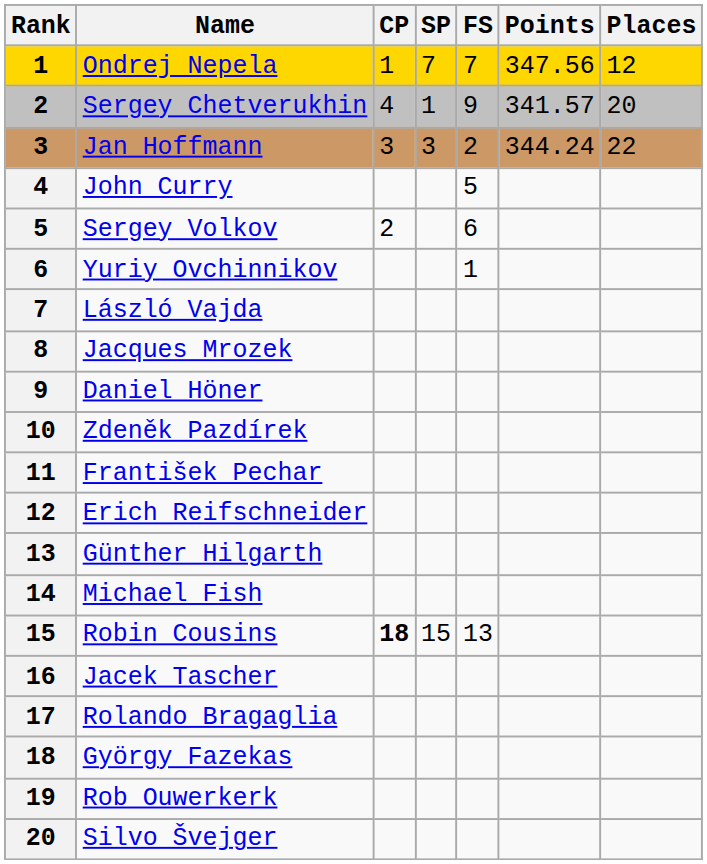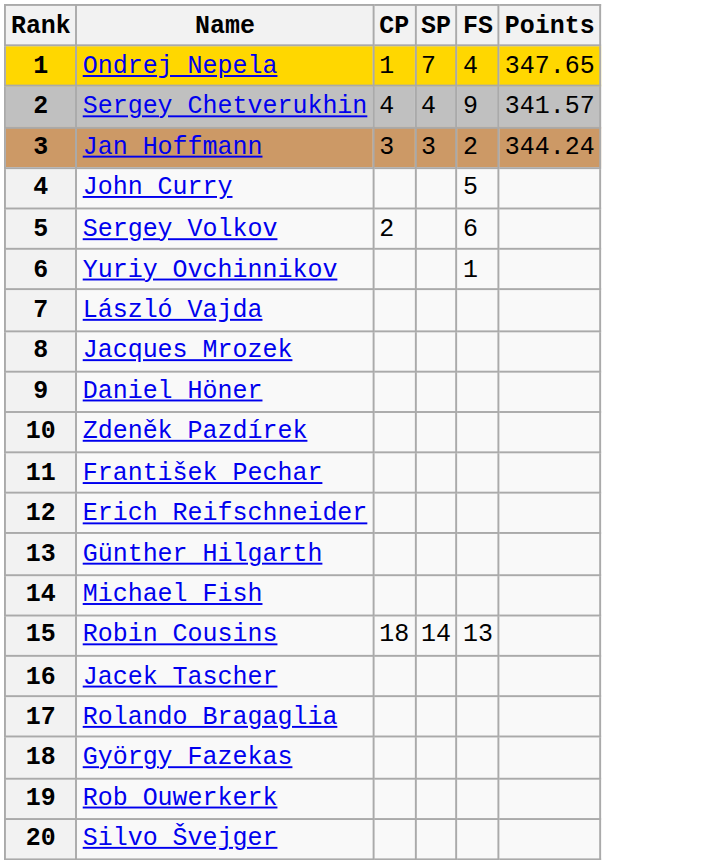 <table class="wikitable">
 <tr>
 <th>Rank</th>
 <th>Name</th>
 <th>CP</th>
 <th>SP</th>
 <th>FS</th>
 <th>Points</th>
-<th>Places</th>
 </tr>
 <tr bgcolor="gold">
 <td align="center"><strong>1</strong></td>
 <td> <a href='#'>Ondrej Nepela</a></td>
 <td>1</td>
 <td>7</td>
-<td>7</td>
-<td>347.56</td>
-<td>12</td>
+<td>4</td>
+<td>347.65</td>
 </tr>
 <tr bgcolor="silver">
 <td align="center"><strong>2</strong></td>
 <td> <a href='#'>Sergey Chetverukhin</a></td>
 <td>4</td>
-<td>1</td>
+<td>4</td>
 <td>9</td>
 <td>341.57</td>
-<td>20</td>
 </tr>
 <tr bgcolor="cc9966">
 <td align="center"><strong>3</strong></td>
 <td> <a href='#'>Jan Hoffmann</a></td>
 <td>3</td>
 <td>3</td>
 <td>2</td>
 <td>344.24</td>
-<td>22</td>
 </tr>
 <tr>
 <th>4</th>
 <td> <a href='#'>John Curry</a></td>
 <td></td>
 <td></td>
 <td>5</td>
-<td></td>
 <td></td>
 </tr>
 <tr>
 <th>5</th>
 <td> <a href='#'>Sergey Volkov</a></td>
 <td>2</td>
 <td></td>
 <td>6</td>
 <td></td>
-<td></td>
 </tr>
 <tr>
 <th>6</th>
 <td> <a href='#'>Yuriy Ovchinnikov</a></td>
 <td></td>
 <td></td>
 <td>1</td>
 <td></td>
-<td></td>
 </tr>
 <tr>
 <th>7</th>
 <td> <a href='#'>László Vajda</a></td>
-<td></td>
 <td></td>
 <td></td>
 <td></td>
 <td></td>
 </tr>
 <tr>
 <th>8</th>
 <td> <a href='#'>Jacques Mrozek</a></td>
 <td></td>
 <td></td>
 <td></td>
 <td></td>
-<td></td>
 </tr>
 <tr>
 <th>9</th>
 <td> <a href='#'>Daniel Höner</a></td>
-<td></td>
 <td></td>
 <td></td>
 <td></td>
 <td></td>
 </tr>
 <tr>
 <th>10</th>
 <td> <a href='#'>Zdeněk Pazdírek</a></td>
 <td></td>
 <td></td>
 <td></td>
 <td></td>
-<td></td>
 </tr>
 <tr>
 <th>11</th>
 <td> <a href='#'>František Pechar</a></td>
-<td></td>
 <td></td>
 <td></td>
 <td></td>
 <td></td>
 </tr>
 <tr>
 <th>12</th>
 <td> <a href='#'>Erich Reifschneider</a></td>
 <td></td>
 <td></td>
 <td></td>
 <td></td>
-<td></td>
 </tr>
 <tr>
 <th>13</th>
 <td> <a href='#'>Günther Hilgarth</a></td>
-<td></td>
 <td></td>
 <td></td>
 <td></td>
 <td></td>
 </tr>
 <tr>
 <th>14</th>
 <td> <a href='#'>Michael Fish</a></td>
 <td></td>
 <td></td>
 <td></td>
 <td></td>
-<td></td>
 </tr>
 <tr>
 <th>15</th>
 <td> <a href='#'>Robin Cousins</a></td>
-<td><strong>18</strong></td>
-<td>15</td>
+<td>18</td>
+<td>14</td>
 <td>13</td>
-<td></td>
 <td></td>
 </tr>
 <tr>
 <th>16</th>
 <td> <a href='#'>Jacek Tascher</a></td>
-<td></td>
 <td></td>
 <td></td>
 <td></td>
 <td></td>
 </tr>
 <tr>
 <th>17</th>
 <td> <a href='#'>Rolando Bragaglia</a></td>
 <td></td>
 <td></td>
 <td></td>
 <td></td>
-<td></td>
 </tr>
 <tr>
 <th>18</th>
 <td> <a href='#'>György Fazekas</a></td>
-<td></td>
 <td></td>
 <td></td>
 <td></td>
 <td></td>
 </tr>
 <tr>
 <th>19</th>
 <td> <a href='#'>Rob Ouwerkerk</a></td>
 <td></td>
 <td></td>
 <td></td>
 <td></td>
-<td></td>
 </tr>
 <tr>
 <th>20</th>
 <td> <a href='#'>Silvo Švejger</a></td>
 <td></td>
 <td></td>
 <td></td>
 <td></td>
-<td></td>
 </tr>
 </table>
